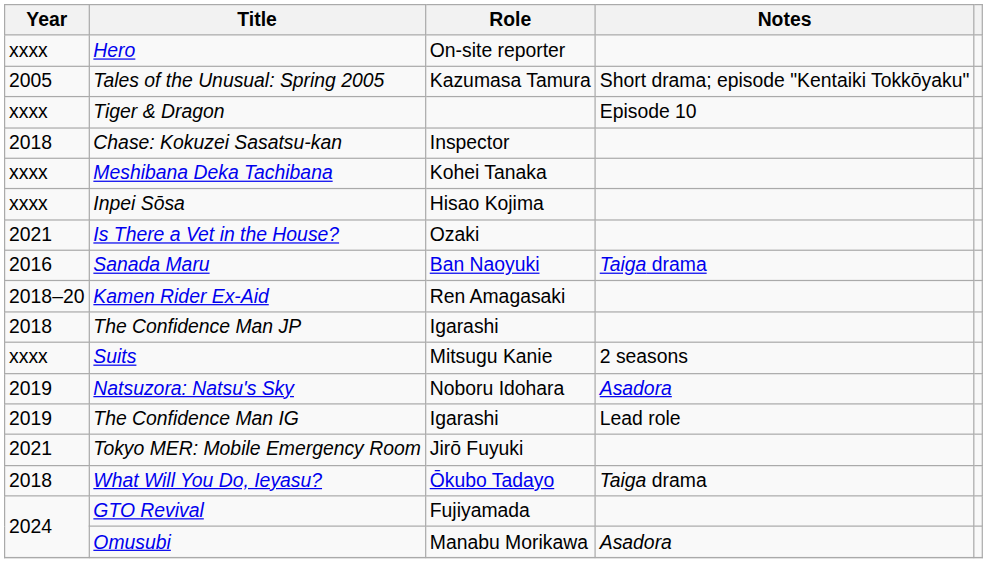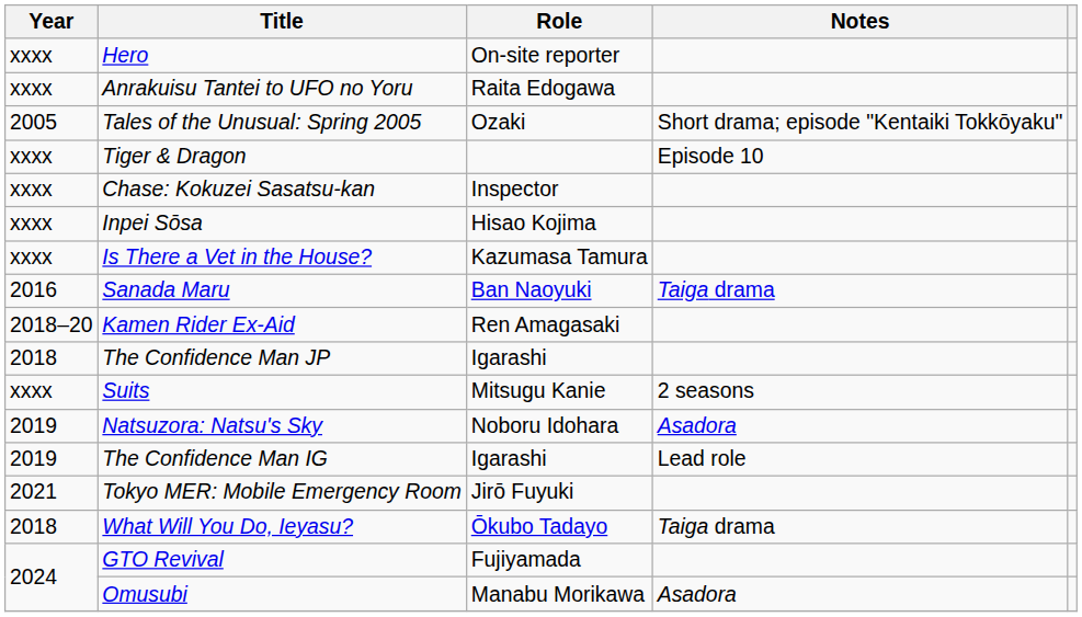 <table class="wikitable">
 <tr>
 <th>Year</th>
 <th>Title</th>
 <th>Role</th>
 <th>Notes</th>
 <th></th>
 </tr>
 <tr>
 <td>xxxx</td>
 <td><em><a href='#'>Hero</a></em></td>
 <td>On-site reporter</td>
 <td></td>
 <td></td>
 </tr>
 <tr>
+<td>xxxx</td>
+<td><em>Anrakuisu Tantei to UFO no Yoru</em></td>
+<td>Raita Edogawa</td>
+<td></td>
+<td></td>
+</tr>
+<tr>
 <td>2005</td>
 <td><em>Tales of the Unusual: Spring 2005</em></td>
-<td>Kazumasa Tamura</td>
+<td>Ozaki</td>
 <td>Short drama; episode "Kentaiki Tokkōyaku"</td>
 <td></td>
 </tr>
 <tr>
 <td>xxxx</td>
 <td><em>Tiger & Dragon</em></td>
 <td></td>
 <td>Episode 10</td>
 <td></td>
 </tr>
 <tr>
-<td>2018</td>
+<td>xxxx</td>
 <td><em>Chase: Kokuzei Sasatsu-kan</em></td>
 <td>Inspector</td>
-<td></td>
-<td></td>
-</tr>
-<tr>
-<td>xxxx</td>
-<td><em><a href='#'>Meshibana Deka Tachibana</a></em></td>
-<td>Kohei Tanaka</td>
 <td></td>
 <td></td>
 </tr>
 <tr>
 <td>xxxx</td>
 <td><em>Inpei Sōsa</em></td>
 <td>Hisao Kojima</td>
 <td></td>
 <td></td>
 </tr>
 <tr>
-<td>2021</td>
+<td>xxxx</td>
 <td><em><a href='#'>Is There a Vet in the House?</a></em></td>
-<td>Ozaki</td>
+<td>Kazumasa Tamura</td>
 <td></td>
 <td></td>
 </tr>
 <tr>
 <td>2016</td>
 <td><em><a href='#'>Sanada Maru</a></em></td>
 <td><a href='#'>Ban Naoyuki</a></td>
 <td><a href='#'><em>Taiga</em> drama</a></td>
 <td></td>
 </tr>
 <tr>
 <td>2018–20</td>
 <td><em><a href='#'>Kamen Rider Ex-Aid</a></em></td>
 <td>Ren Amagasaki</td>
 <td></td>
 <td></td>
 </tr>
 <tr>
 <td>2018</td>
 <td><em>The Confidence Man JP</em></td>
 <td>Igarashi</td>
 <td></td>
 <td></td>
 </tr>
 <tr>
 <td>xxxx</td>
 <td><em><a href='#'>Suits</a></em></td>
 <td>Mitsugu Kanie</td>
 <td>2 seasons</td>
 <td></td>
 </tr>
 <tr>
 <td>2019</td>
 <td><em><a href='#'>Natsuzora: Natsu's Sky</a></em></td>
 <td>Noboru Idohara</td>
 <td><em><a href='#'>Asadora</a></em></td>
 <td></td>
 </tr>
 <tr>
 <td>2019</td>
 <td><em>The Confidence Man IG</em></td>
 <td>Igarashi</td>
 <td>Lead role</td>
 <td></td>
 </tr>
 <tr>
 <td>2021</td>
 <td><em>Tokyo MER: Mobile Emergency Room</em></td>
 <td>Jirō Fuyuki</td>
 <td></td>
 <td></td>
 </tr>
 <tr>
 <td>2018</td>
 <td><em><a href='#'>What Will You Do, Ieyasu?</a></em></td>
 <td><a href='#'>Ōkubo Tadayo</a></td>
 <td><em>Taiga</em> drama</td>
 <td></td>
 </tr>
 <tr>
 <td rowspan=2>2024</td>
 <td><em><a href='#'>GTO Revival</a></em></td>
 <td>Fujiyamada</td>
 <td></td>
 <td></td>
 </tr>
 <tr>
 <td><em><a href='#'>Omusubi</a></em></td>
 <td>Manabu Morikawa</td>
 <td><em>Asadora</em></td>
 <td></td>
 </tr>
 <tr>
 </tr>
 </table>
